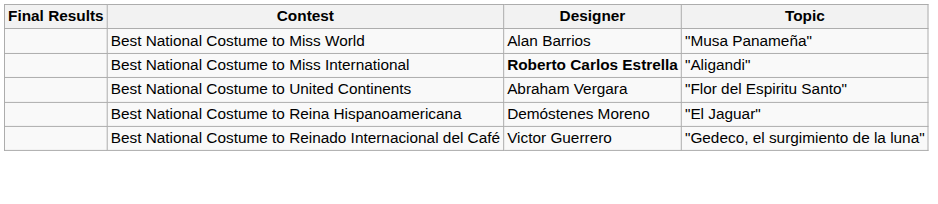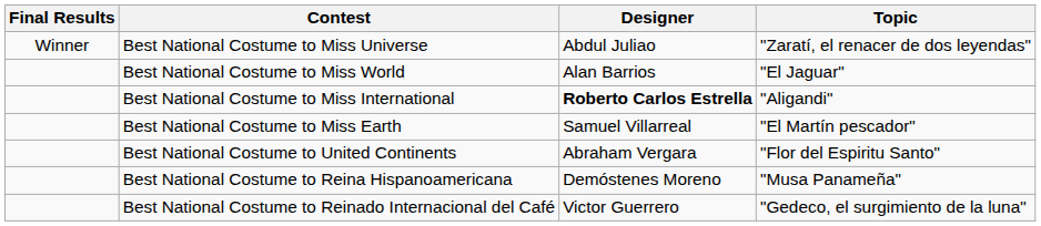 <table class="wikitable">
 <tr>
 <th>Final Results</th>
 <th>Contest</th>
 <th>Designer</th>
 <th>Topic</th>
 </tr>
 <tr>
+<td align="center">Winner</td>
+<td>Best National Costume to Miss Universe</td>
+<td>Abdul Juliao</td>
+<td>"Zaratí, el renacer de dos leyendas"</td>
+</tr>
+<tr>
 <td></td>
 <td>Best National Costume to Miss World</td>
 <td>Alan Barrios</td>
-<td>"Musa Panameña"</td>
+<td>"El Jaguar"</td>
 </tr>
 <tr>
 <td></td>
 <td>Best National Costume to Miss International</td>
 <td><strong>Roberto Carlos Estrella</strong></td>
 <td>"Aligandi"</td>
+</tr>
+<tr>
+<td></td>
+<td>Best National Costume to Miss Earth</td>
+<td>Samuel Villarreal</td>
+<td>"El Martín pescador"</td>
 </tr>
 <tr>
 <td></td>
 <td>Best National Costume to United Continents</td>
 <td>Abraham Vergara</td>
 <td>"Flor del Espiritu Santo"</td>
 </tr>
 <tr>
 <td></td>
 <td>Best National Costume to Reina Hispanoamericana</td>
 <td>Demóstenes Moreno</td>
-<td>"El Jaguar"</td>
+<td>"Musa Panameña"</td>
 </tr>
 <tr>
 <td></td>
 <td>Best National Costume to Reinado Internacional del Café</td>
 <td>Victor Guerrero</td>
 <td>"Gedeco, el surgimiento de la luna"</td>
 </tr>
 </table>
